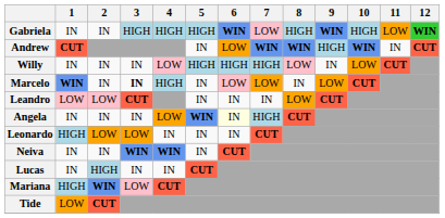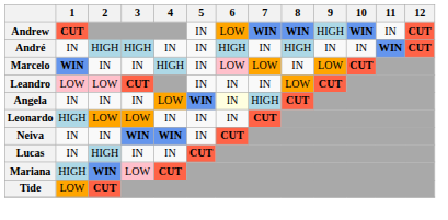 <table class="wikitable" style="text-align:center">
 <tr>
 <th></th>
 <th width=35>1</th>
 <th width=35>2</th>
 <th width=35>3</th>
 <th width=35>4</th>
 <th width=35>5</th>
 <th width=35>6</th>
 <th width=35>7</th>
 <th width=35>8</th>
 <th width=35>9</th>
 <th width=35>10</th>
 <th width=35>11</th>
 <th width=35>12</th>
 </tr>
 <tr>
-<th>Gabriela</th>
-<td>IN</td>
-<td>IN</td>
-<td bgcolor="ADD8E6">HIGH</td>
-<td bgcolor="ADD8E6">HIGH</td>
-<td bgcolor="ADD8E6">HIGH</td>
-<td bgcolor="6495ED"><strong>WIN</strong></td>
-<td bgcolor="FFC0CB">LOW</td>
-<td bgcolor="ADD8E6">HIGH</td>
-<td bgcolor="6495ED"><strong>WIN</strong></td>
-<td bgcolor="ADD8E6">HIGH</td>
-<td bgcolor="FFA500">LOW</td>
-<td bgcolor="32CD32"><strong>WIN</strong></td>
-</tr>
-<tr>
 <th>Andrew</th>
 <td bgcolor="FF6347"><strong>CUT</strong></td>
 <td bgcolor="A9A9A9" colspan=3></td>
 <td>IN</td>
 <td bgcolor="FFA500">LOW</td>
 <td bgcolor="6495ED"><strong>WIN</strong></td>
 <td bgcolor="6495ED"><strong>WIN</strong></td>
 <td bgcolor="ADD8E6">HIGH</td>
 <td bgcolor="6495ED"><strong>WIN</strong></td>
 <td>IN</td>
 <td bgcolor="FF6347"><strong>CUT</strong></td>
 </tr>
 <tr>
-<th>Willy</th>
+<th>André</th>
+<td>IN</td>
+<td bgcolor="ADD8E6">HIGH</td>
+<td bgcolor="ADD8E6">HIGH</td>
 <td>IN</td>
 <td>IN</td>
+<td bgcolor="ADD8E6">HIGH</td>
 <td>IN</td>
-<td bgcolor="FFC0CB">LOW</td>
 <td bgcolor="ADD8E6">HIGH</td>
-<td bgcolor="ADD8E6">HIGH</td>
-<td bgcolor="ADD8E6">HIGH</td>
-<td bgcolor="FFC0CB">LOW</td>
 <td>IN</td>
-<td bgcolor="FFA500">LOW</td>
+<td>IN</td>
+<td bgcolor="6495ED"><strong>WIN</strong></td>
 <td bgcolor="FF6347"><strong>CUT</strong></td>
-<td bgcolor="A9A9A9" colspan=1></td>
 </tr>
 <tr>
 <th>Marcelo</th>
 <td bgcolor="6495ED"><strong>WIN</strong></td>
 <td>IN</td>
-<td><strong>IN</strong></td>
+<td>IN</td>
 <td bgcolor="ADD8E6">HIGH</td>
 <td>IN</td>
 <td bgcolor="FFC0CB">LOW</td>
 <td bgcolor="FFA500">LOW</td>
 <td>IN</td>
 <td bgcolor="FFA500">LOW</td>
 <td bgcolor="FF6347"><strong>CUT</strong></td>
 <td bgcolor="A9A9A9" colspan=2></td>
 </tr>
 <tr>
 <th>Leandro</th>
 <td bgcolor="FFC0CB">LOW</td>
 <td bgcolor="FFC0CB">LOW</td>
 <td bgcolor="FF6347"><strong>CUT</strong></td>
 <td bgcolor="A9A9A9" colspan=1></td>
 <td>IN</td>
 <td>IN</td>
 <td>IN</td>
 <td bgcolor="FFA500">LOW</td>
 <td bgcolor="FF6347"><strong>CUT</strong></td>
 <td bgcolor="A9A9A9" colspan=3></td>
 </tr>
 <tr>
 <th>Angela</th>
 <td>IN</td>
 <td>IN</td>
 <td>IN</td>
 <td bgcolor="FFA500">LOW</td>
 <td bgcolor="6495ED"><strong>WIN</strong></td>
 <td style="background: lightyellow;">IN</td>
 <td bgcolor="ADD8E6">HIGH</td>
 <td bgcolor="FF6347"><strong>CUT</strong></td>
 <td bgcolor="A9A9A9" colspan=4></td>
 </tr>
 <tr>
 <th>Leonardo</th>
 <td bgcolor="ADD8E6">HIGH</td>
 <td bgcolor="FFA500">LOW</td>
 <td bgcolor="FFA500">LOW</td>
 <td>IN</td>
 <td>IN</td>
 <td>IN</td>
 <td bgcolor="FF6347"><strong>CUT</strong></td>
 <td bgcolor="A9A9A9" colspan=5></td>
 </tr>
 <tr>
 <th>Neiva</th>
 <td>IN</td>
 <td>IN</td>
 <td bgcolor="6495ED"><strong>WIN</strong></td>
 <td bgcolor="6495ED"><strong>WIN</strong></td>
 <td>IN</td>
 <td bgcolor="FF6347"><strong>CUT</strong></td>
 <td bgcolor="A9A9A9" colspan=6></td>
 </tr>
 <tr>
 <th>Lucas</th>
 <td>IN</td>
 <td bgcolor="ADD8E6">HIGH</td>
 <td>IN</td>
 <td>IN</td>
 <td bgcolor="FF6347"><strong>CUT</strong></td>
 <td bgcolor="A9A9A9" colspan=7></td>
 </tr>
 <tr>
 <th>Mariana</th>
 <td bgcolor="ADD8E6">HIGH</td>
 <td bgcolor="6495ED"><strong>WIN</strong></td>
 <td bgcolor="FFC0CB">LOW</td>
 <td bgcolor="FF6347"><strong>CUT</strong></td>
 <td bgcolor="A9A9A9" colspan=8></td>
 </tr>
 <tr>
 <th>Tide</th>
 <td bgcolor="FFA500">LOW</td>
 <td bgcolor="FF6347"><strong>CUT</strong></td>
 <td bgcolor="A9A9A9" colspan=10></td>
 </tr>
 <tr>
 </tr>
 </table>
